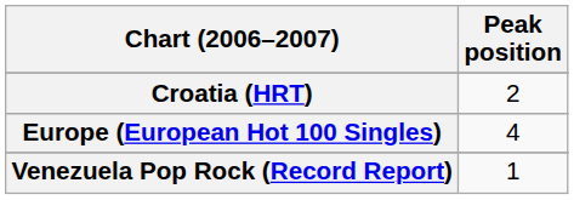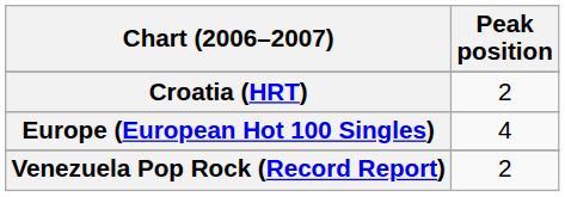 <table class="wikitable sortable plainrowheaders" style="text-align:center">
 <tr>
 <th>Chart (2006–2007)</th>
 <th>Peak<br>position</th>
 </tr>
 <tr>
 </tr>
 <tr>
 </tr>
 <tr>
 </tr>
 <tr>
 <th scope="row">Croatia (<a href='#'>HRT</a>)</th>
 <td>2</td>
 </tr>
 <tr>
 </tr>
 <tr>
 </tr>
 <tr>
 <th scope="row">Europe (<a href='#'>European Hot 100 Singles</a>)</th>
 <td>4</td>
 </tr>
 <tr>
 </tr>
 <tr>
 </tr>
 <tr>
 </tr>
 <tr>
 </tr>
 <tr>
 </tr>
 <tr>
 </tr>
 <tr>
 </tr>
 <tr>
 </tr>
 <tr>
 </tr>
 <tr>
 </tr>
 <tr>
 </tr>
 <tr>
 </tr>
 <tr>
 </tr>
 <tr>
 </tr>
 <tr>
 </tr>
 <tr>
 </tr>
 <tr>
 </tr>
 <tr>
 </tr>
 <tr>
 <th scope="row">Venezuela Pop Rock (<a href='#'>Record Report</a>)</th>
-<td>1</td>
+<td>2</td>
 </tr>
 </table>
